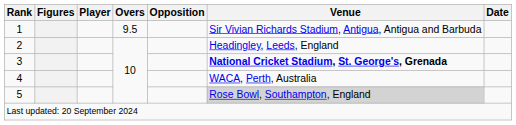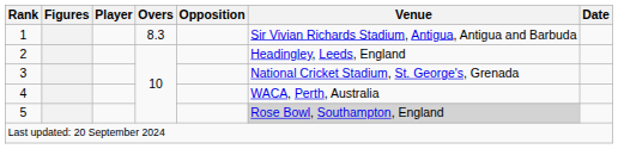 <table class="wikitable plainrowheaders sortable">
 <tr>
 <th scope=col>Rank</th>
 <th scope=col>Figures</th>
 <th scope=col>Player</th>
 <th scope=col>Overs</th>
 <th scope=col>Opposition</th>
 <th scope=col>Venue</th>
 <th scope=col>Date</th>
 </tr>
 <tr>
 <td align=center>1</td>
 <th scope=row style=text-align:center;></th>
 <td></td>
-<td align=center>9.5</td>
+<td align=center>8.3</td>
 <td></td>
 <td><a href='#'>Sir Vivian Richards Stadium</a>, <a href='#'>Antigua</a>, Antigua and Barbuda</td>
 <td></td>
 </tr>
 <tr>
 <td align=center>2</td>
 <th scope=row style=text-align:center;></th>
 <td></td>
 <td align=center rowspan=4>10</td>
 <td></td>
 <td><a href='#'>Headingley</a>, <a href='#'>Leeds</a>, England</td>
 <td></td>
 </tr>
 <tr>
 <td align=center>3</td>
 <th scope=row style=text-align:center;></th>
 <td></td>
 <td></td>
-<td><strong><a href='#'>National Cricket Stadium</a>, <a href='#'>St. George's</a>, Grenada</strong></td>
+<td><a href='#'>National Cricket Stadium</a>, <a href='#'>St. George's</a>, Grenada</td>
 <td></td>
 </tr>
 <tr>
 <td align=center>4</td>
 <th scope=row style=text-align:center;></th>
 <td></td>
 <td></td>
 <td><a href='#'>WACA</a>, <a href='#'>Perth</a>, Australia</td>
 <td></td>
 </tr>
 <tr>
 <td align=center>5</td>
 <th scope=row style=text-align:center;></th>
 <td></td>
 <td></td>
 <td style="background: lightgrey;"><a href='#'>Rose Bowl</a>, <a href='#'>Southampton</a>, England</td>
 <td></td>
 </tr>
 <tr class=sortbottom>
 <td colspan=7><small>Last updated: 20 September 2024</small></td>
 </tr>
 </table>
